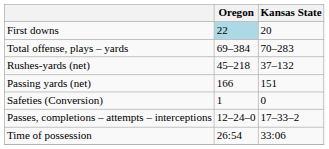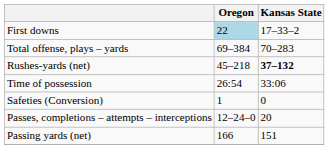 <table class="wikitable">
 <tr>
 <th></th>
 <th>Oregon</th>
 <th>Kansas State</th>
 </tr>
 <tr>
 <td>First downs</td>
 <td style="background: lightblue;">22</td>
-<td>20</td>
+<td>17–33–2</td>
 </tr>
 <tr>
 <td>Total offense, plays – yards</td>
 <td>69–384</td>
 <td>70–283</td>
 </tr>
 <tr>
 <td>Rushes-yards (net)</td>
 <td>45–218</td>
-<td>37–132</td>
+<td><strong>37–132</strong></td>
 </tr>
 <tr>
-<td>Passing yards (net)</td>
-<td>166</td>
-<td>151</td>
+<td>Time of possession</td>
+<td>26:54</td>
+<td>33:06</td>
 </tr>
 <tr>
 <td>Safeties (Conversion)</td>
 <td>1</td>
 <td>0</td>
 </tr>
 <tr>
 <td>Passes, completions – attempts – interceptions</td>
 <td>12–24–0</td>
-<td>17–33–2</td>
+<td>20</td>
 </tr>
 <tr>
-<td>Time of possession</td>
-<td>26:54</td>
-<td>33:06</td>
+<td>Passing yards (net)</td>
+<td>166</td>
+<td>151</td>
 </tr>
 <tr>
 </tr>
 </table>
